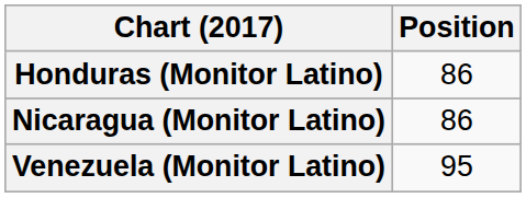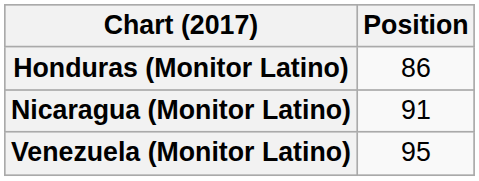 <table class="wikitable plainrowheaders sortable" style="text-align:center">
 <tr>
 <th scope="col">Chart (2017)</th>
 <th scope="col">Position</th>
 </tr>
 <tr>
 <th scope="row">Honduras (Monitor Latino)</th>
 <td>86</td>
 </tr>
 <tr>
 <th scope="row">Nicaragua (Monitor Latino)</th>
-<td>86</td>
+<td>91</td>
 </tr>
 <tr>
 <th scope="row">Venezuela (Monitor Latino)</th>
 <td>95</td>
 </tr>
 </table>
